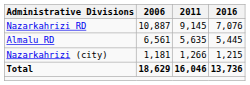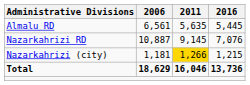 <table class="wikitable">
 <tr>
 <th>Administrative Divisions</th>
 <th>2006</th>
 <th>2011</th>
 <th>2016</th>
 </tr>
 <tr>
+<td><a href='#'>Almalu RD</a></td>
+<td style="text-align: right;">6,561</td>
+<td style="text-align: right;">5,635</td>
+<td style="text-align: right;">5,445</td>
+</tr>
+<tr>
 <td><a href='#'>Nazarkahrizi RD</a></td>
 <td style="text-align: right;">10,887</td>
 <td style="text-align: right;">9,145</td>
 <td style="text-align: right;">7,076</td>
 </tr>
 <tr>
-<td><a href='#'>Almalu RD</a></td>
-<td style="text-align: right;">6,561</td>
-<td style="text-align: right;">5,635</td>
-<td style="text-align: right;">5,445</td>
-</tr>
-<tr>
 <td><a href='#'>Nazarkahrizi</a> (city)</td>
 <td style="text-align: right;">1,181</td>
-<td style="text-align: right;">1,266</td>
+<td style="background: gold; text-align: right;">1,266</td>
 <td style="text-align: right;">1,215</td>
 </tr>
 <tr>
 <td><strong>Total</strong></td>
 <td style="text-align: right;"><strong>18,629</strong></td>
 <td style="text-align: right;"><strong>16,046</strong></td>
 <td style="text-align: right;"><strong>13,736</strong></td>
 </tr>
 <tr>
 <td colspan=4></td>
 </tr>
 </table>
